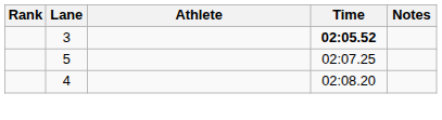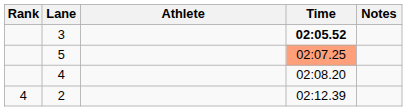 <table class="wikitable sortable" style="text-align:center">
 <tr>
 <th width=40>Rank</th>
 <th width=40>Lane</th>
 <th width=250>Athlete</th>
 <th width=80>Time</th>
 <th width=50>Notes</th>
 </tr>
 <tr>
 <td></td>
 <td>3</td>
 <td align=left></td>
 <td><strong>02:05.52</strong></td>
 <td></td>
 </tr>
 <tr>
 <td></td>
 <td>5</td>
 <td align=left></td>
-<td>02:07.25</td>
+<td style="background: lightsalmon;">02:07.25</td>
 <td></td>
 </tr>
 <tr>
 <td></td>
 <td>4</td>
 <td align=left></td>
 <td>02:08.20</td>
 <td></td>
 </tr>
+<tr>
+<td>4</td>
+<td>2</td>
+<td align=left></td>
+<td>02:12.39</td>
+<td></td>
+</tr>
 </table>
